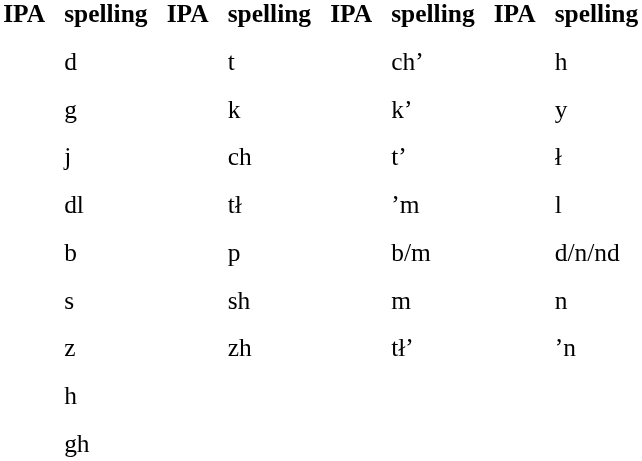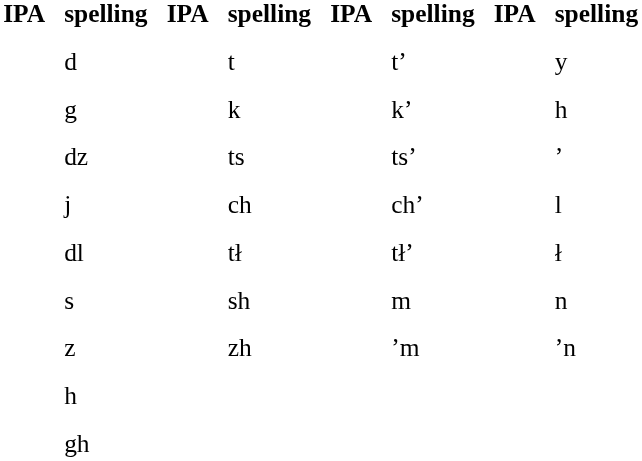 <table cellpadding="5">
 <tr>
 <th align="center">IPA</th>
 <th align="center">spelling</th>
 <th align="center">IPA</th>
 <th align="center">spelling</th>
 <th align="center">IPA</th>
 <th align="center">spelling</th>
 <th align="center">IPA</th>
 <th align="center">spelling</th>
 </tr>
 <tr>
 <td></td>
 <td>d</td>
 <td></td>
 <td>t</td>
 <td></td>
-<td>ch’</td>
+<td>t’</td>
 <td></td>
-<td>h</td>
+<td>y</td>
 </tr>
 <tr>
 <td></td>
 <td>g</td>
 <td></td>
 <td>k</td>
 <td></td>
 <td>k’</td>
 <td></td>
-<td>y</td>
+<td>h</td>
+</tr>
+<tr>
+<td></td>
+<td>dz</td>
+<td></td>
+<td>ts</td>
+<td></td>
+<td>ts’</td>
+<td></td>
+<td>’</td>
 </tr>
 <tr>
 <td></td>
 <td>j</td>
 <td></td>
 <td>ch</td>
 <td></td>
-<td>t’</td>
+<td>ch’</td>
 <td></td>
-<td>ł</td>
+<td>l</td>
 </tr>
 <tr>
 <td></td>
 <td>dl</td>
 <td></td>
 <td>tł</td>
 <td></td>
-<td>’m</td>
+<td>tł’</td>
 <td></td>
-<td>l</td>
-</tr>
-<tr>
-<td></td>
-<td>b</td>
-<td></td>
-<td>p</td>
-<td></td>
-<td>b/m</td>
-<td></td>
-<td>d/n/nd</td>
+<td>ł</td>
 </tr>
 <tr>
 <td></td>
 <td>s</td>
 <td></td>
 <td>sh</td>
 <td></td>
 <td>m</td>
 <td></td>
 <td>n</td>
 </tr>
 <tr>
 <td></td>
 <td>z</td>
 <td></td>
 <td>zh</td>
 <td></td>
-<td>tł’</td>
+<td>’m</td>
 <td></td>
 <td>’n</td>
 </tr>
 <tr>
 <td></td>
 <td>h</td>
 <td> </td>
 <td> </td>
 <td> </td>
 <td> </td>
 <td> </td>
 <td> </td>
 </tr>
 <tr>
 <td></td>
 <td>gh</td>
 <td> </td>
 <td> </td>
 <td> </td>
 <td> </td>
 <td> </td>
 <td> </td>
 </tr>
 </table>
